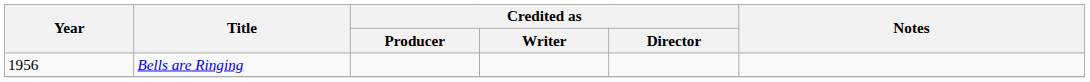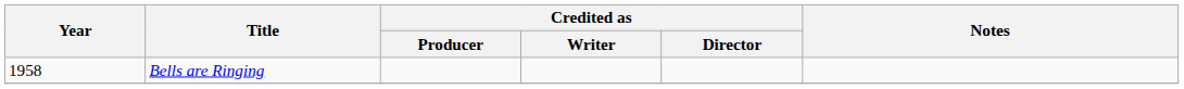 <table class="wikitable sortable" width="90%">
 <tr>
 <th width="12%" rowspan="2" scope="col">Year</th>
 <th width="20%" rowspan="2" scope="col">Title</th>
 <th colspan="3" scope="col">Credited as</th>
 <th rowspan="2" scope="col">Notes</th>
 </tr>
 <tr>
 <th width="12%">Producer</th>
 <th width="12%">Writer</th>
 <th width="12%">Director</th>
 </tr>
 <tr>
-<td align="left">1956</td>
+<td align="left">1958</td>
 <td><em><a href='#'>Bells are Ringing</a></em></td>
 <td></td>
 <td></td>
 <td></td>
 <td></td>
 </tr>
 <tr>
 </tr>
 </table>
